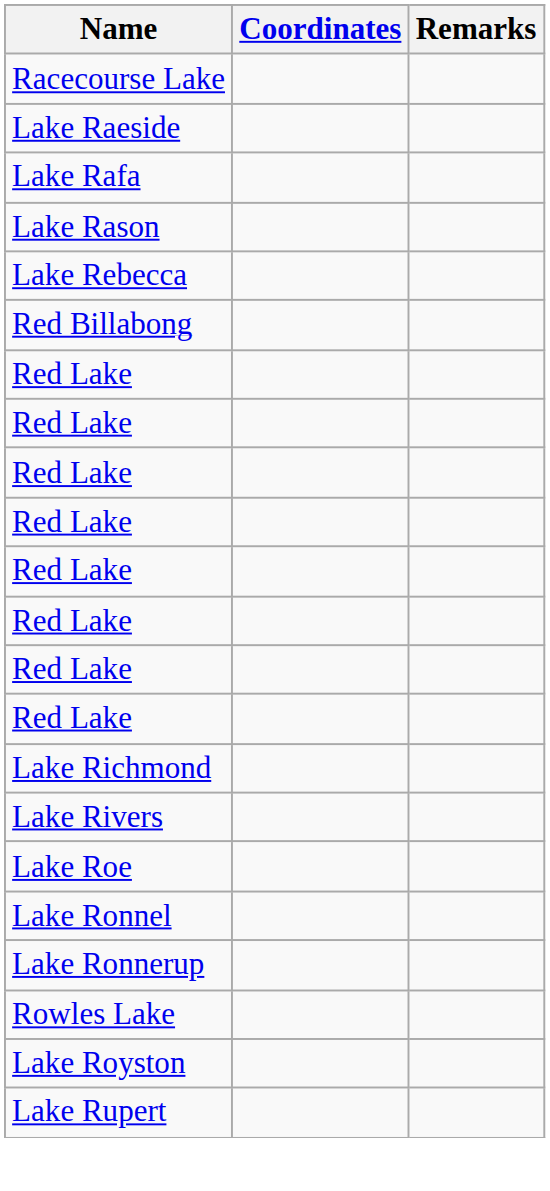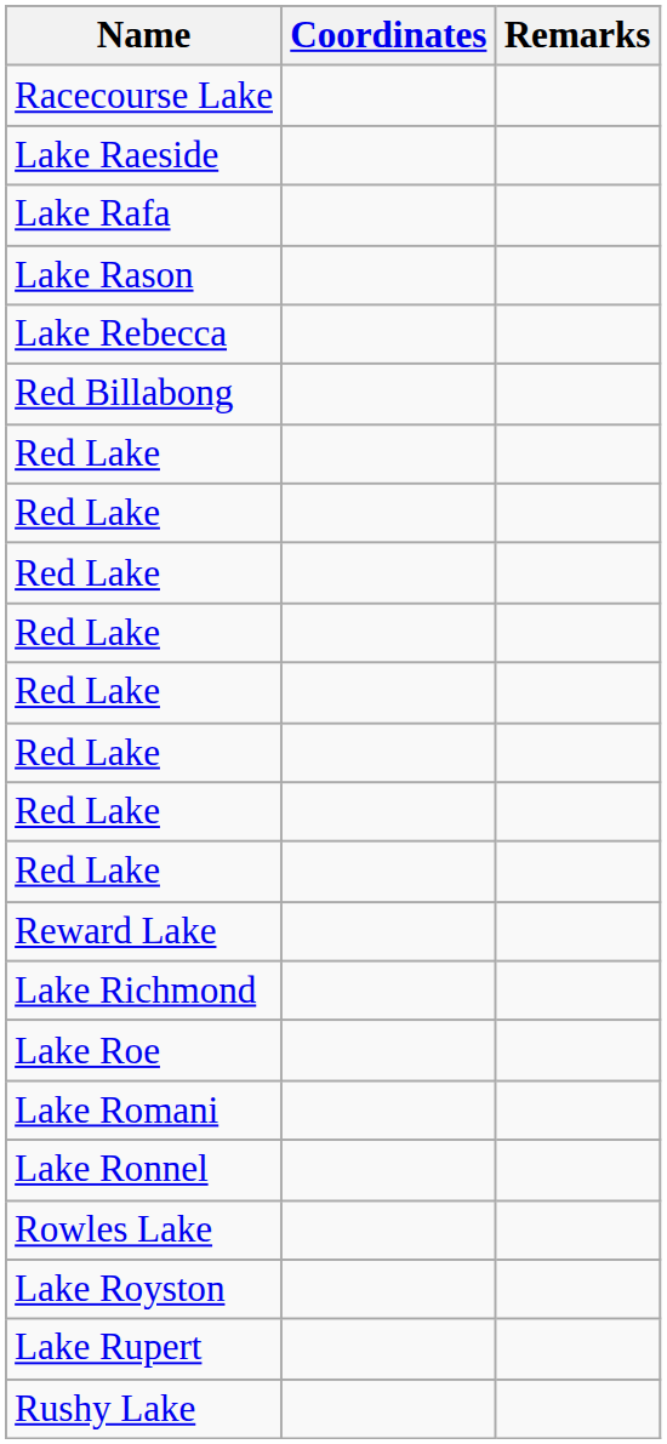 <table class="wikitable">
 <tr>
 <th>Name</th>
 <th><a href='#'>Coordinates</a></th>
 <th>Remarks</th>
 </tr>
 <tr>
 <td><a href='#'>Racecourse Lake</a></td>
 <td></td>
 <td></td>
 </tr>
 <tr>
 <td><a href='#'>Lake Raeside</a></td>
 <td></td>
 <td></td>
 </tr>
 <tr>
 <td><a href='#'>Lake Rafa</a></td>
 <td></td>
 <td></td>
 </tr>
 <tr>
 <td><a href='#'>Lake Rason</a></td>
 <td></td>
 <td></td>
 </tr>
 <tr>
 <td><a href='#'>Lake Rebecca</a></td>
 <td></td>
 <td></td>
 </tr>
 <tr>
 <td><a href='#'>Red Billabong</a></td>
 <td></td>
 <td></td>
 </tr>
 <tr>
 <td><a href='#'>Red Lake</a></td>
 <td></td>
 <td></td>
 </tr>
 <tr>
 <td><a href='#'>Red Lake</a></td>
 <td></td>
 <td></td>
 </tr>
 <tr>
 <td><a href='#'>Red Lake</a></td>
 <td></td>
 <td></td>
 </tr>
 <tr>
 <td><a href='#'>Red Lake</a></td>
 <td></td>
 <td></td>
 </tr>
 <tr>
 <td><a href='#'>Red Lake</a></td>
 <td></td>
 <td></td>
 </tr>
 <tr>
 <td><a href='#'>Red Lake</a></td>
 <td></td>
 <td></td>
 </tr>
 <tr>
 <td><a href='#'>Red Lake</a></td>
 <td></td>
 <td></td>
 </tr>
 <tr>
 <td><a href='#'>Red Lake</a></td>
 <td></td>
 <td></td>
 </tr>
 <tr>
-<td><a href='#'>Lake Richmond</a></td>
+<td><a href='#'>Reward Lake</a></td>
 <td></td>
 <td></td>
 </tr>
 <tr>
-<td><a href='#'>Lake Rivers</a></td>
+<td><a href='#'>Lake Richmond</a></td>
 <td></td>
 <td></td>
 </tr>
 <tr>
 <td><a href='#'>Lake Roe</a></td>
 <td></td>
 <td></td>
 </tr>
 <tr>
-<td><a href='#'>Lake Ronnel</a></td>
+<td><a href='#'>Lake Romani</a></td>
 <td></td>
 <td></td>
 </tr>
 <tr>
-<td><a href='#'>Lake Ronnerup</a></td>
+<td><a href='#'>Lake Ronnel</a></td>
 <td></td>
 <td></td>
 </tr>
 <tr>
 <td><a href='#'>Rowles Lake</a></td>
 <td></td>
 <td></td>
 </tr>
 <tr>
 <td><a href='#'>Lake Royston</a></td>
 <td></td>
 <td></td>
 </tr>
 <tr>
 <td><a href='#'>Lake Rupert</a></td>
 <td></td>
 <td></td>
 </tr>
+<tr>
+<td><a href='#'>Rushy Lake</a></td>
+<td></td>
+<td></td>
+</tr>
 </table>
